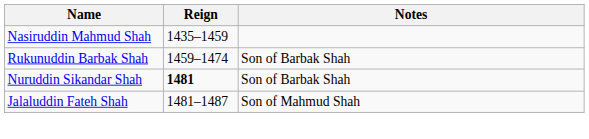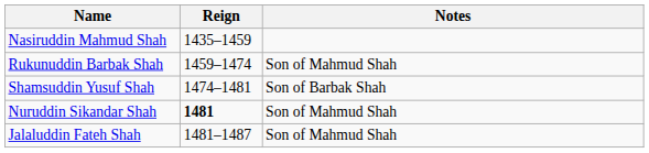 <table class="wikitable">
 <tr>
 <th width="180">Name</th>
 <th width="80">Reign</th>
 <th width="400">Notes</th>
 </tr>
 <tr>
 <td><a href='#'>Nasiruddin Mahmud Shah</a></td>
 <td>1435–1459</td>
 <td></td>
 </tr>
 <tr>
 <td><a href='#'>Rukunuddin Barbak Shah</a></td>
 <td>1459–1474</td>
+<td>Son of Mahmud Shah</td>
+</tr>
+<tr>
+<td><a href='#'>Shamsuddin Yusuf Shah</a></td>
+<td>1474–1481</td>
 <td>Son of Barbak Shah</td>
 </tr>
 <tr>
 <td><a href='#'>Nuruddin Sikandar Shah</a></td>
 <td><strong>1481</strong></td>
-<td>Son of Barbak Shah</td>
+<td>Son of Mahmud Shah</td>
 </tr>
 <tr>
 <td><a href='#'>Jalaluddin Fateh Shah</a></td>
 <td>1481–1487</td>
 <td>Son of Mahmud Shah</td>
 </tr>
 </table>
